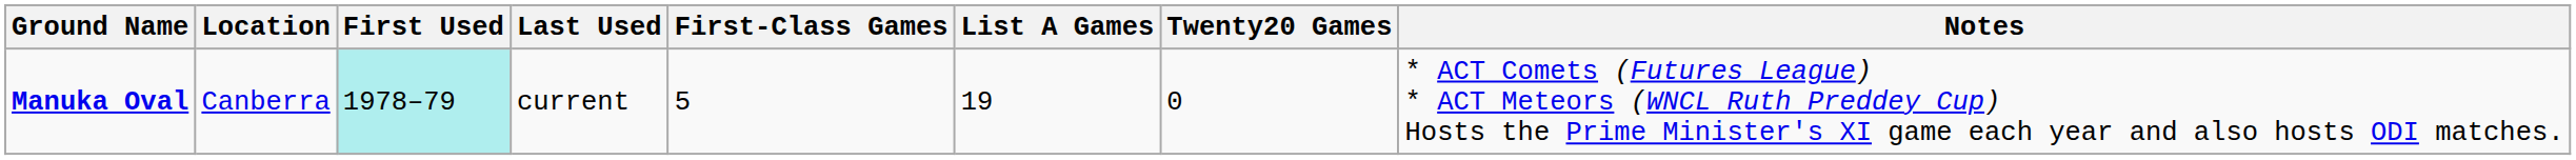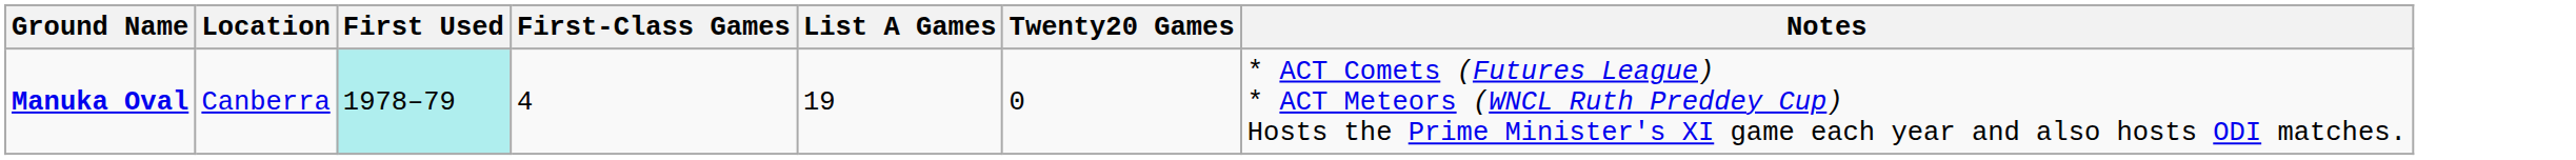 <table class="wikitable sortable">
 <tr>
 <th>Ground Name</th>
 <th>Location</th>
 <th>First Used</th>
-<th>Last Used</th>
 <th>First-Class Games</th>
 <th>List A Games</th>
 <th>Twenty20 Games</th>
 <th>Notes</th>
 </tr>
 <tr>
 <td><strong><a href='#'>Manuka Oval</a></strong></td>
 <td><a href='#'>Canberra</a></td>
 <td style="background: paleturquoise;">1978–79</td>
-<td>current</td>
-<td>5</td>
+<td>4</td>
 <td>19</td>
 <td>0</td>
 <td>* <a href='#'>ACT Comets</a> <em>(<a href='#'>Futures League</a>)</em> <br>* <a href='#'>ACT Meteors</a> <em>(<a href='#'>WNCL Ruth Preddey Cup</a>)</em> <br> Hosts the <a href='#'>Prime Minister's XI</a> game each year and also hosts <a href='#'>ODI</a> matches.</td>
 </tr>
 </table>
